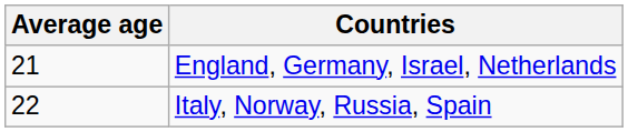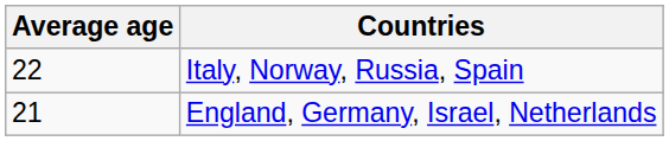 <table class="wikitable">
 <tr>
 <th>Average age</th>
 <th>Countries</th>
 </tr>
 <tr>
+<td>22</td>
+<td><a href='#'>Italy</a>, <a href='#'>Norway</a>, <a href='#'>Russia</a>, <a href='#'>Spain</a></td>
+</tr>
+<tr>
 <td>21</td>
 <td><a href='#'>England</a>, <a href='#'>Germany</a>, <a href='#'>Israel</a>, <a href='#'>Netherlands</a></td>
 </tr>
-<tr>
-<td>22</td>
-<td><a href='#'>Italy</a>, <a href='#'>Norway</a>, <a href='#'>Russia</a>, <a href='#'>Spain</a></td>
-</tr>
 </table>
